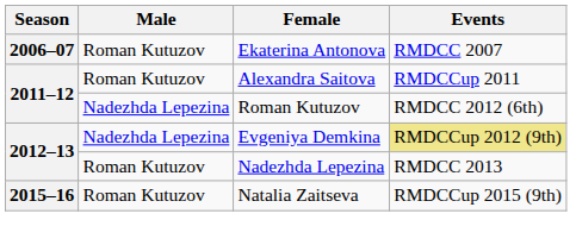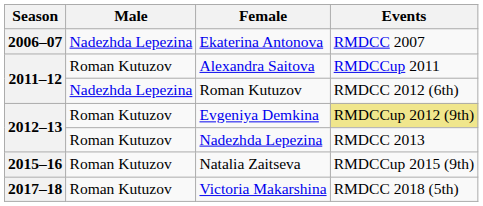 <table class="wikitable">
 <tr>
 <th scope="col">Season</th>
 <th scope="col">Male</th>
 <th scope="col">Female</th>
 <th scope="col">Events</th>
 </tr>
 <tr>
 <th scope="row">2006–07</th>
-<td>Roman Kutuzov</td>
+<td><a href='#'>Nadezhda Lepezina</a></td>
 <td><a href='#'>Ekaterina Antonova</a></td>
 <td><a href='#'>RMDCC</a> 2007 </td>
 </tr>
 <tr>
 <th scope="row" rowspan=2>2011–12</th>
 <td>Roman Kutuzov</td>
 <td><a href='#'>Alexandra Saitova</a></td>
 <td><a href='#'>RMDCCup</a> 2011 </td>
 </tr>
 <tr>
 <td><a href='#'>Nadezhda Lepezina</a></td>
 <td>Roman Kutuzov</td>
 <td>RMDCC 2012 (6th)</td>
 </tr>
 <tr>
 <th scope="row" rowspan=2>2012–13</th>
-<td><a href='#'>Nadezhda Lepezina</a></td>
+<td>Roman Kutuzov</td>
 <td><a href='#'>Evgeniya Demkina</a></td>
 <td style="background: khaki;">RMDCCup 2012 (9th)</td>
 </tr>
 <tr>
 <td>Roman Kutuzov</td>
 <td><a href='#'>Nadezhda Lepezina</a></td>
 <td>RMDCC 2013 </td>
 </tr>
 <tr>
 <th scope="row">2015–16</th>
 <td>Roman Kutuzov</td>
 <td>Natalia Zaitseva</td>
 <td>RMDCCup 2015 (9th)</td>
 </tr>
+<tr>
+<th scope="row">2017–18</th>
+<td>Roman Kutuzov</td>
+<td><a href='#'>Victoria Makarshina</a></td>
+<td>RMDCC 2018 (5th)</td>
+</tr>
 </table>
